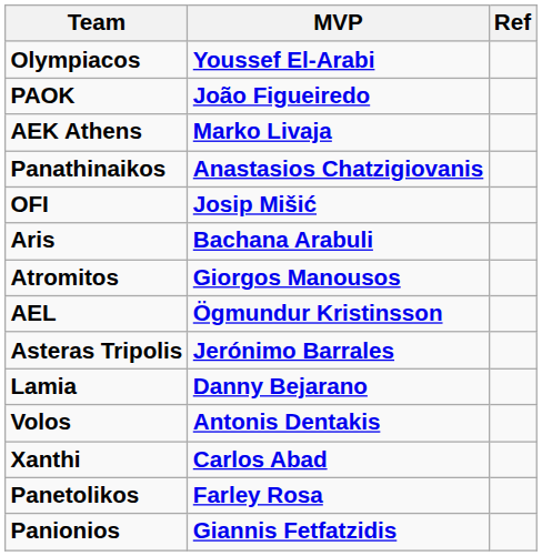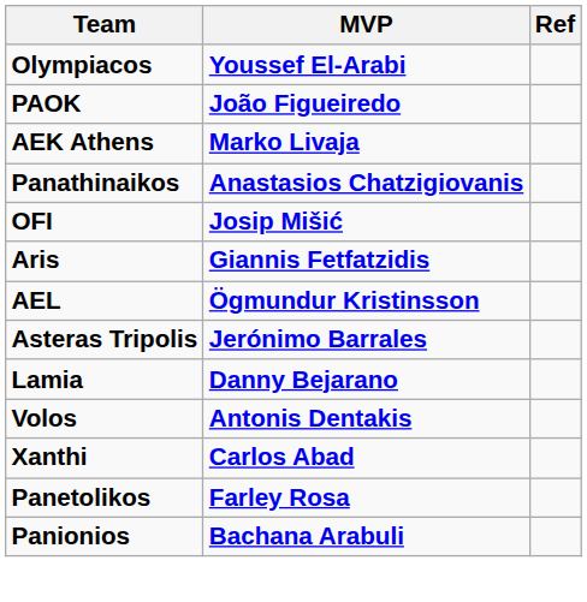 <table class="wikitable sortable" style="text-align: left;">
 <tr>
 <th>Team</th>
 <th>MVP</th>
 <th>Ref</th>
 </tr>
 <tr>
 <td><strong>Olympiacos</strong></td>
 <td> <strong><a href='#'>Youssef El-Arabi</a></strong></td>
 <td align="center"></td>
 </tr>
 <tr>
 <td><strong>PAOK</strong></td>
 <td> <strong><a href='#'>João Figueiredo</a></strong></td>
 <td align="center"></td>
 </tr>
 <tr>
 <td><strong>AEK Athens</strong></td>
 <td> <strong><a href='#'>Marko Livaja</a></strong></td>
 <td align="center"></td>
 </tr>
 <tr>
 <td><strong>Panathinaikos</strong></td>
 <td> <strong><a href='#'>Anastasios Chatzigiovanis</a></strong></td>
 <td align="center"></td>
 </tr>
 <tr>
 <td><strong>OFI</strong></td>
 <td> <strong><a href='#'>Josip Mišić</a></strong></td>
 <td align="center"></td>
 </tr>
 <tr>
 <td><strong>Aris</strong></td>
-<td> <strong><a href='#'>Bachana Arabuli</a></strong></td>
-<td align="center"></td>
-</tr>
-<tr>
-<td><strong>Atromitos</strong></td>
-<td> <strong><a href='#'>Giorgos Manousos</a></strong></td>
+<td> <strong><a href='#'>Giannis Fetfatzidis</a></strong></td>
 <td align="center"></td>
 </tr>
 <tr>
 <td><strong>AEL</strong></td>
 <td> <strong><a href='#'>Ögmundur Kristinsson</a></strong></td>
 <td align="center"></td>
 </tr>
 <tr>
 <td><strong>Asteras Tripolis</strong></td>
 <td> <strong><a href='#'>Jerónimo Barrales</a></strong></td>
 <td align="center"></td>
 </tr>
 <tr>
 <td><strong>Lamia</strong></td>
 <td> <strong><a href='#'>Danny Bejarano</a></strong></td>
 <td align="center"></td>
 </tr>
 <tr>
 <td><strong>Volos</strong></td>
 <td> <strong><a href='#'>Antonis Dentakis</a></strong></td>
 <td align="center"></td>
 </tr>
 <tr>
 <td><strong>Xanthi</strong></td>
 <td> <strong><a href='#'>Carlos Abad</a></strong></td>
 <td align="center"></td>
 </tr>
 <tr>
 <td><strong>Panetolikos</strong></td>
 <td> <strong><a href='#'>Farley Rosa</a></strong></td>
 <td align="center"></td>
 </tr>
 <tr>
 <td><strong>Panionios</strong></td>
-<td> <strong><a href='#'>Giannis Fetfatzidis</a></strong></td>
+<td> <strong><a href='#'>Bachana Arabuli</a></strong></td>
 <td align="center"></td>
 </tr>
 </table>
